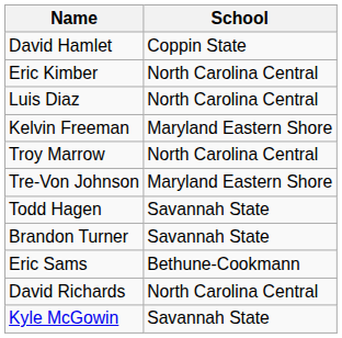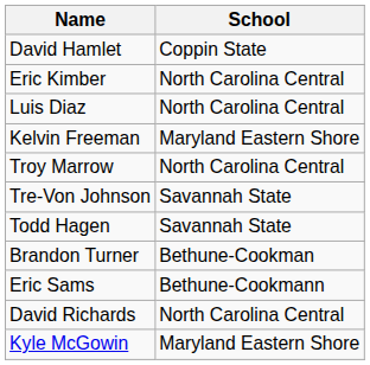 <table class=wikitable>
 <tr>
 <th>Name</th>
 <th>School</th>
 </tr>
 <tr>
 <td>David Hamlet</td>
 <td>Coppin State</td>
 </tr>
 <tr>
 <td>Eric Kimber</td>
 <td>North Carolina Central</td>
 </tr>
 <tr>
 <td>Luis Diaz</td>
 <td>North Carolina Central</td>
 </tr>
 <tr>
 <td>Kelvin Freeman</td>
 <td>Maryland Eastern Shore</td>
 </tr>
 <tr>
 <td>Troy Marrow</td>
 <td>North Carolina Central</td>
 </tr>
 <tr>
 <td>Tre-Von Johnson</td>
-<td>Maryland Eastern Shore</td>
+<td>Savannah State</td>
 </tr>
 <tr>
 <td>Todd Hagen</td>
 <td>Savannah State</td>
 </tr>
 <tr>
 <td>Brandon Turner</td>
-<td>Savannah State</td>
+<td>Bethune-Cookman</td>
 </tr>
 <tr>
 <td>Eric Sams</td>
 <td>Bethune-Cookmann</td>
 </tr>
 <tr>
 <td>David Richards</td>
 <td>North Carolina Central</td>
 </tr>
 <tr>
 <td><a href='#'>Kyle McGowin</a></td>
-<td>Savannah State</td>
+<td>Maryland Eastern Shore</td>
 </tr>
 </table>
